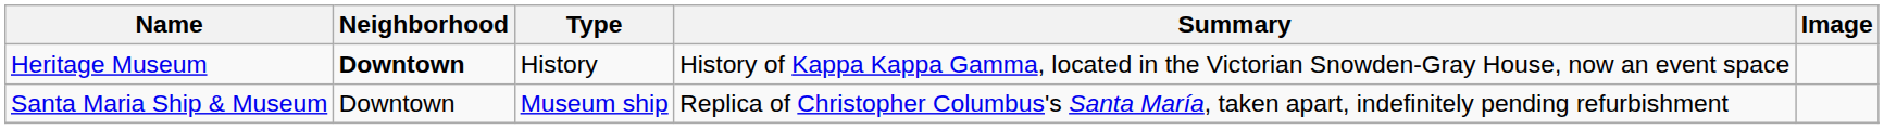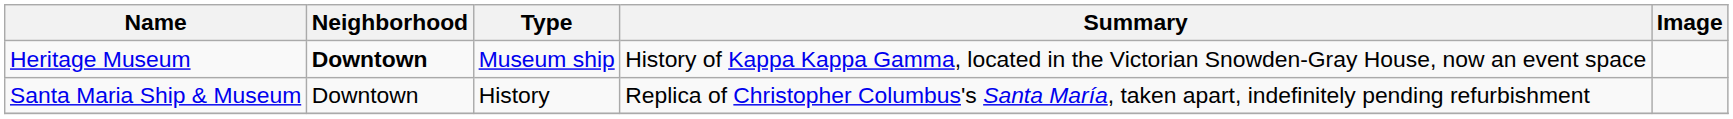 <table class="wikitable sortable">
 <tr>
 <th>Name</th>
 <th>Neighborhood</th>
 <th>Type</th>
 <th>Summary</th>
 <th>Image</th>
 </tr>
 <tr>
 <td><a href='#'>Heritage Museum</a></td>
 <td><strong>Downtown</strong></td>
-<td>History</td>
+<td><a href='#'>Museum ship</a></td>
 <td>History of <a href='#'>Kappa Kappa Gamma</a>, located in the Victorian Snowden-Gray House, now an event space</td>
 <td></td>
 </tr>
 <tr>
 <td><a href='#'>Santa Maria Ship & Museum</a></td>
 <td>Downtown</td>
-<td><a href='#'>Museum ship</a></td>
+<td>History</td>
 <td>Replica of <a href='#'>Christopher Columbus</a>'s <em><a href='#'>Santa María</a></em>, taken apart, indefinitely pending refurbishment</td>
 <td></td>
 </tr>
 <tr>
 </tr>
 </table>
